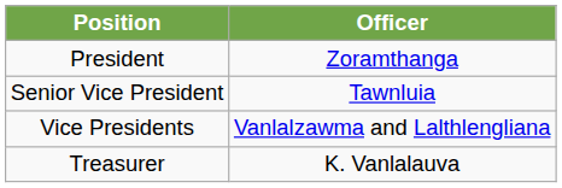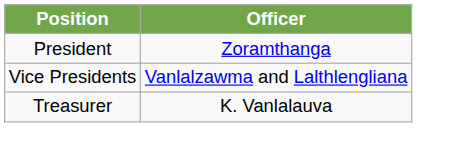 <table class="wikitable sortable" style="text-align:center;">
 <tr>
 <th style="background-color:#70A548;color:white;">Position</th>
 <th style="background-color:#70A548;color:white;">Officer</th>
 </tr>
 <tr>
 <td>President</td>
 <td><a href='#'>Zoramthanga</a></td>
 </tr>
 <tr>
-<td>Senior Vice President</td>
-<td><a href='#'>Tawnluia</a></td>
-</tr>
-<tr>
 <td>Vice Presidents</td>
 <td><a href='#'>Vanlalzawma</a> and <a href='#'>Lalthlengliana</a></td>
 </tr>
 <tr>
 <td>Treasurer</td>
 <td>K. Vanlalauva</td>
 </tr>
 </table>
